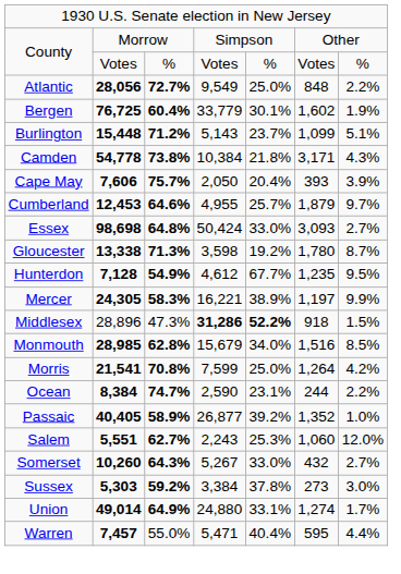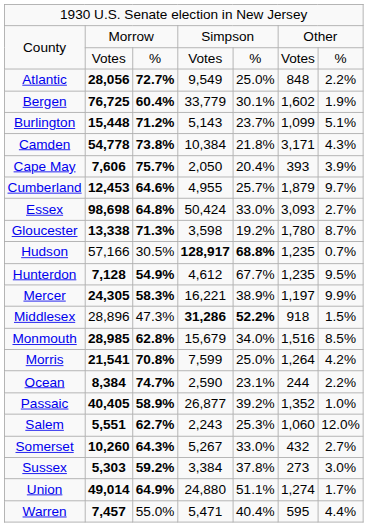 <table class="wikitable sortable" style="text-align:center">
 <tr>
 <td colspan="7">1930 U.S. Senate election in New Jersey</td>
 </tr>
 <tr>
 <td rowspan="2">County</td>
 <td colspan="2">Morrow</td>
 <td colspan="2">Simpson</td>
 <td colspan="2">Other</td>
 </tr>
 <tr>
 <td>Votes</td>
 <td>%</td>
 <td>Votes</td>
 <td>%</td>
 <td>Votes</td>
 <td>%</td>
 </tr>
 <tr>
 <td align="center" ><a href='#'>Atlantic</a></td>
 <td><strong>28,056</strong></td>
 <td><strong>72.7%</strong></td>
 <td>9,549</td>
 <td>25.0%</td>
 <td>848</td>
 <td>2.2%</td>
 </tr>
 <tr>
 <td align="center" ><a href='#'>Bergen</a></td>
 <td><strong>76,725</strong></td>
 <td><strong>60.4%</strong></td>
 <td>33,779</td>
 <td>30.1%</td>
 <td>1,602</td>
 <td>1.9%</td>
 </tr>
 <tr>
 <td align="center" ><a href='#'>Burlington</a></td>
 <td><strong>15,448</strong></td>
 <td><strong>71.2%</strong></td>
 <td>5,143</td>
 <td>23.7%</td>
 <td>1,099</td>
 <td>5.1%</td>
 </tr>
 <tr>
 <td align="center" ><a href='#'>Camden</a></td>
 <td><strong>54,778</strong></td>
 <td><strong>73.8%</strong></td>
 <td>10,384</td>
 <td>21.8%</td>
 <td>3,171</td>
 <td>4.3%</td>
 </tr>
 <tr>
 <td align="center" ><a href='#'>Cape May</a></td>
 <td><strong>7,606</strong></td>
 <td><strong>75.7%</strong></td>
 <td>2,050</td>
 <td>20.4%</td>
 <td>393</td>
 <td>3.9%</td>
 </tr>
 <tr>
 <td align="center" ><a href='#'>Cumberland</a></td>
 <td><strong>12,453</strong></td>
 <td><strong>64.6%</strong></td>
 <td>4,955</td>
 <td>25.7%</td>
 <td>1,879</td>
 <td>9.7%</td>
 </tr>
 <tr>
 <td align="center" ><a href='#'>Essex</a></td>
 <td><strong>98,698</strong></td>
 <td><strong>64.8%</strong></td>
 <td>50,424</td>
 <td>33.0%</td>
 <td>3,093</td>
 <td>2.7%</td>
 </tr>
 <tr>
 <td align="center" ><a href='#'>Gloucester</a></td>
 <td><strong>13,338</strong></td>
 <td><strong>71.3%</strong></td>
 <td>3,598</td>
 <td>19.2%</td>
 <td>1,780</td>
 <td>8.7%</td>
+</tr>
+<tr>
+<td align="center" ><a href='#'>Hudson</a></td>
+<td>57,166</td>
+<td>30.5%</td>
+<td><strong>128,917</strong></td>
+<td><strong>68.8%</strong></td>
+<td>1,235</td>
+<td>0.7%</td>
 </tr>
 <tr>
 <td align="center" ><a href='#'>Hunterdon</a></td>
 <td><strong>7,128</strong></td>
 <td><strong>54.9%</strong></td>
 <td>4,612</td>
 <td>67.7%</td>
 <td>1,235</td>
 <td>9.5%</td>
 </tr>
 <tr>
 <td align="center" ><a href='#'>Mercer</a></td>
 <td><strong>24,305</strong></td>
 <td><strong>58.3%</strong></td>
 <td>16,221</td>
 <td>38.9%</td>
 <td>1,197</td>
 <td>9.9%</td>
 </tr>
 <tr>
 <td align="center" ><a href='#'>Middlesex</a></td>
 <td>28,896</td>
 <td>47.3%</td>
 <td><strong>31,286</strong></td>
 <td><strong>52.2%</strong></td>
 <td>918</td>
 <td>1.5%</td>
 </tr>
 <tr>
 <td align="center" ><a href='#'>Monmouth</a></td>
 <td><strong>28,985</strong></td>
 <td><strong>62.8%</strong></td>
 <td>15,679</td>
 <td>34.0%</td>
 <td>1,516</td>
 <td>8.5%</td>
 </tr>
 <tr>
 <td align="center" ><a href='#'>Morris</a></td>
 <td><strong>21,541</strong></td>
 <td><strong>70.8%</strong></td>
 <td>7,599</td>
 <td>25.0%</td>
 <td>1,264</td>
 <td>4.2%</td>
 </tr>
 <tr>
 <td align="center" ><a href='#'>Ocean</a></td>
 <td><strong>8,384</strong></td>
 <td><strong>74.7%</strong></td>
 <td>2,590</td>
 <td>23.1%</td>
 <td>244</td>
 <td>2.2%</td>
 </tr>
 <tr>
 <td align="center" ><a href='#'>Passaic</a></td>
 <td><strong>40,405</strong></td>
 <td><strong>58.9%</strong></td>
 <td>26,877</td>
 <td>39.2%</td>
 <td>1,352</td>
 <td>1.0%</td>
 </tr>
 <tr>
 <td align="center" ><a href='#'>Salem</a></td>
 <td><strong>5,551</strong></td>
 <td><strong>62.7%</strong></td>
 <td>2,243</td>
 <td>25.3%</td>
 <td>1,060</td>
 <td>12.0%</td>
 </tr>
 <tr>
 <td align="center" ><a href='#'>Somerset</a></td>
 <td><strong>10,260</strong></td>
 <td><strong>64.3%</strong></td>
 <td>5,267</td>
 <td>33.0%</td>
 <td>432</td>
 <td>2.7%</td>
 </tr>
 <tr>
 <td align="center" ><a href='#'>Sussex</a></td>
 <td><strong>5,303</strong></td>
 <td><strong>59.2%</strong></td>
 <td>3,384</td>
 <td>37.8%</td>
 <td>273</td>
 <td>3.0%</td>
 </tr>
 <tr>
 <td align="center" ><a href='#'>Union</a></td>
 <td><strong>49,014</strong></td>
 <td><strong>64.9%</strong></td>
 <td>24,880</td>
-<td>33.1%</td>
+<td>51.1%</td>
 <td>1,274</td>
 <td>1.7%</td>
 </tr>
 <tr>
 <td align="center" ><a href='#'>Warren</a></td>
 <td><strong>7,457</strong></td>
 <td>55.0%</td>
 <td>5,471</td>
 <td>40.4%</td>
 <td>595</td>
 <td>4.4%</td>
 </tr>
 </table>
